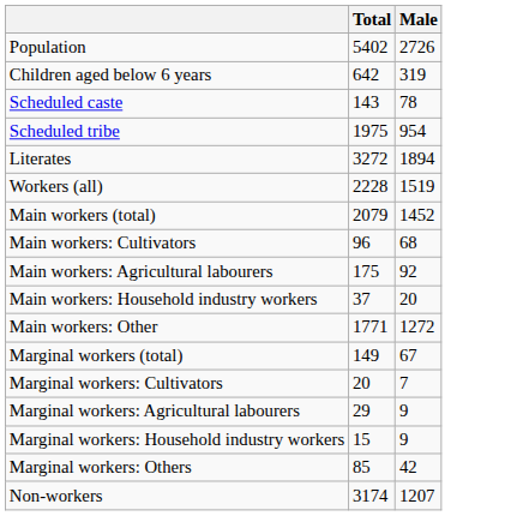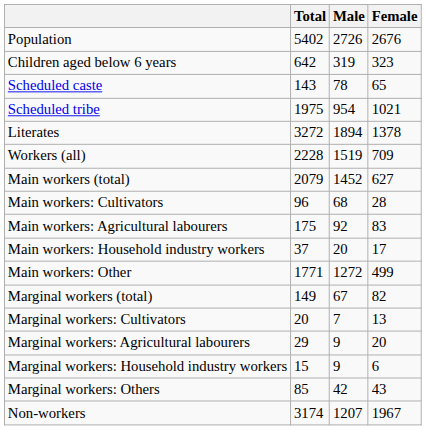 <table class="wikitable sortable">
 <tr>
 <th></th>
 <th>Total</th>
 <th>Male</th>
+<th>Female</th>
 </tr>
 <tr>
 <td>Population</td>
 <td>5402</td>
 <td>2726</td>
+<td>2676</td>
 </tr>
 <tr>
 <td>Children aged below 6 years</td>
 <td>642</td>
 <td>319</td>
+<td>323</td>
 </tr>
 <tr>
 <td><a href='#'>Scheduled caste</a></td>
 <td>143</td>
 <td>78</td>
+<td>65</td>
 </tr>
 <tr>
 <td><a href='#'>Scheduled tribe</a></td>
 <td>1975</td>
 <td>954</td>
+<td>1021</td>
 </tr>
 <tr>
 <td>Literates</td>
 <td>3272</td>
 <td>1894</td>
+<td>1378</td>
 </tr>
 <tr>
 <td>Workers (all)</td>
 <td>2228</td>
 <td>1519</td>
+<td>709</td>
 </tr>
 <tr>
 <td>Main workers (total)</td>
 <td>2079</td>
 <td>1452</td>
+<td>627</td>
 </tr>
 <tr>
 <td>Main workers: Cultivators</td>
 <td>96</td>
 <td>68</td>
+<td>28</td>
 </tr>
 <tr>
 <td>Main workers: Agricultural labourers</td>
 <td>175</td>
 <td>92</td>
+<td>83</td>
 </tr>
 <tr>
 <td>Main workers: Household industry workers</td>
 <td>37</td>
 <td>20</td>
+<td>17</td>
 </tr>
 <tr>
 <td>Main workers: Other</td>
 <td>1771</td>
 <td>1272</td>
+<td>499</td>
 </tr>
 <tr>
 <td>Marginal workers (total)</td>
 <td>149</td>
 <td>67</td>
+<td>82</td>
 </tr>
 <tr>
 <td>Marginal workers: Cultivators</td>
 <td>20</td>
 <td>7</td>
+<td>13</td>
 </tr>
 <tr>
 <td>Marginal workers: Agricultural labourers</td>
 <td>29</td>
 <td>9</td>
+<td>20</td>
 </tr>
 <tr>
 <td>Marginal workers: Household industry workers</td>
 <td>15</td>
 <td>9</td>
+<td>6</td>
 </tr>
 <tr>
 <td>Marginal workers: Others</td>
 <td>85</td>
 <td>42</td>
+<td>43</td>
 </tr>
 <tr>
 <td>Non-workers</td>
 <td>3174</td>
 <td>1207</td>
+<td>1967</td>
 </tr>
 </table>
